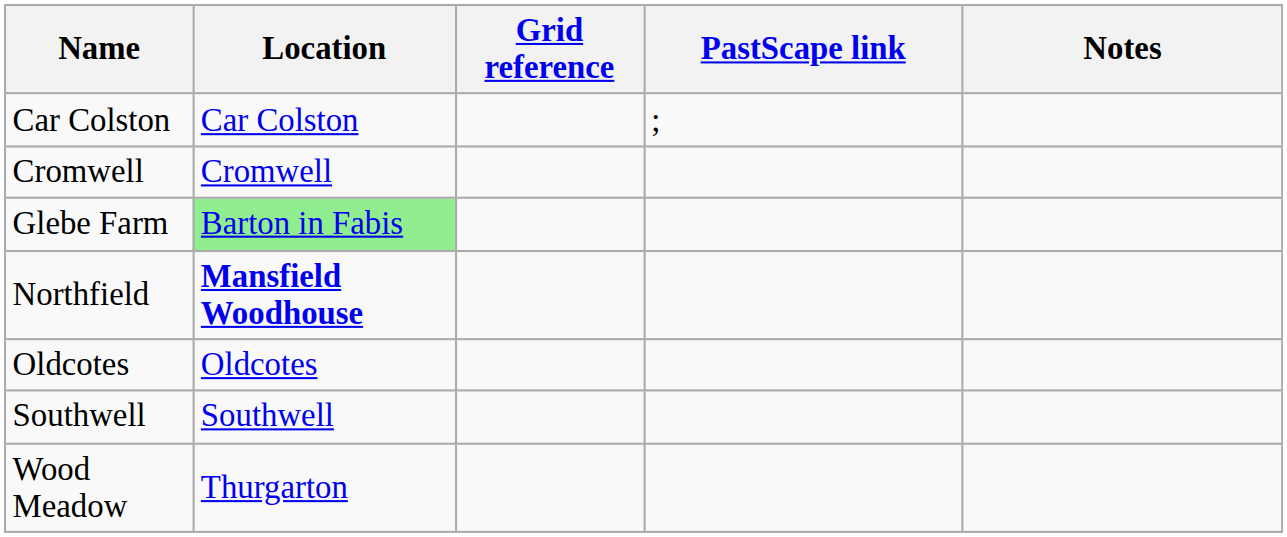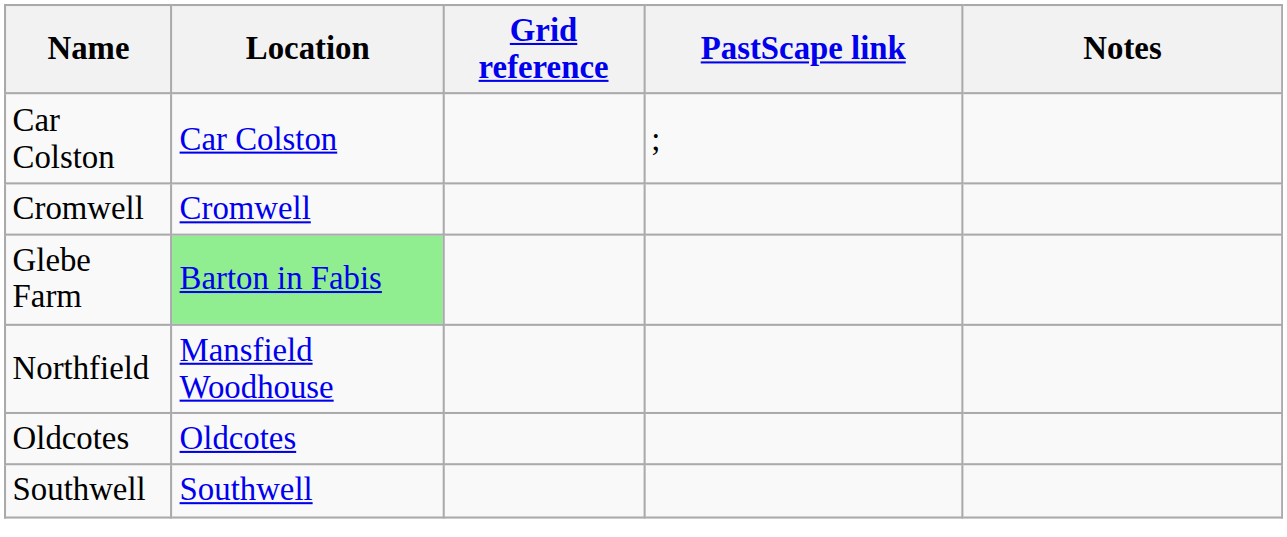 <table class="wikitable sortable" border="1" style="width: 100%">
 <tr>
 <th scope="col">Name</th>
 <th scope="col">Location</th>
 <th scope="col"><a href='#'>Grid reference</a></th>
 <th scope="col" class="unsortable" width="25%"><a href='#'>PastScape link</a></th>
 <th scope="col" class="unsortable" width="25%">Notes</th>
 </tr>
 <tr>
 <td>Car Colston</td>
 <td><a href='#'>Car Colston</a></td>
 <td></td>
 <td>; </td>
 <td></td>
 </tr>
 <tr>
 <td>Cromwell</td>
 <td><a href='#'>Cromwell</a></td>
 <td></td>
 <td></td>
 <td></td>
 </tr>
 <tr>
 <td>Glebe Farm</td>
 <td style="background: lightgreen;"><a href='#'>Barton in Fabis</a></td>
 <td></td>
 <td></td>
 <td></td>
 </tr>
 <tr>
 <td>Northfield</td>
-<td><strong><a href='#'>Mansfield Woodhouse</a></strong></td>
+<td><a href='#'>Mansfield Woodhouse</a></td>
 <td></td>
 <td></td>
 <td></td>
 </tr>
 <tr>
 <td>Oldcotes</td>
 <td><a href='#'>Oldcotes</a></td>
 <td></td>
 <td></td>
 <td></td>
 </tr>
 <tr>
 <td>Southwell</td>
 <td><a href='#'>Southwell</a></td>
 <td></td>
 <td></td>
 <td></td>
 </tr>
-<tr>
-<td>Wood Meadow</td>
-<td><a href='#'>Thurgarton</a></td>
-<td></td>
-<td></td>
-<td></td>
-</tr>
 </table>
